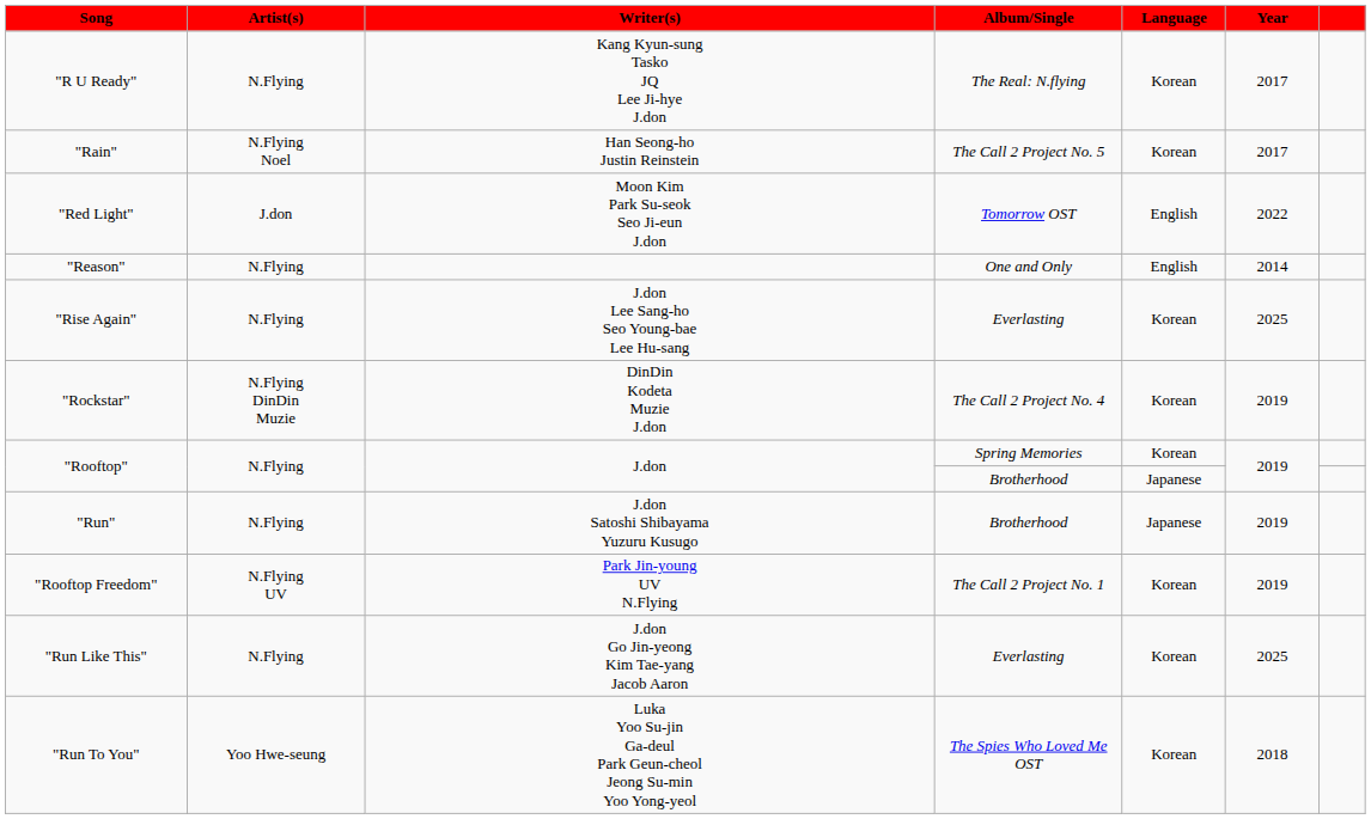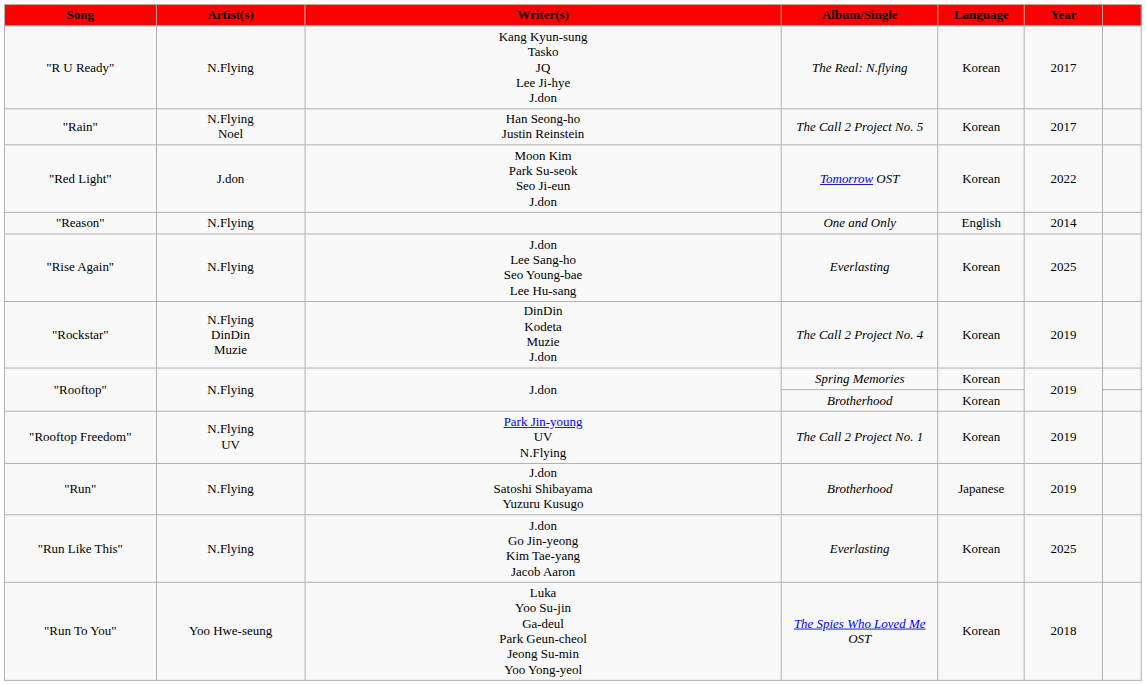 <table class="wikitable" style="margin:0.5em auto; clear:both; font-size:.9em; text-align:center; width:100%">
 <tr>
 <th style="width:200px; background:#FF0000;">Song</th>
 <th style="width:200px; background:#FF0000;">Artist(s)</th>
 <th style="width:700px; background:#FF0000;">Writer(s)</th>
 <th style="width:200px; background:#FF0000;">Album/Single</th>
 <th style="width:100px; background:#FF0000;">Language</th>
 <th style="width:100px; background:#FF0000;">Year</th>
 <th style="width:50px;  background:#FF0000;"></th>
 </tr>
 <tr>
 <td>"R U Ready"</td>
 <td>N.Flying</td>
 <td>Kang Kyun-sung <br> Tasko <br> JQ <br> Lee Ji-hye <br> J.don</td>
 <td><em>The Real: N.flying</em></td>
 <td>Korean</td>
 <td>2017</td>
 <td></td>
 </tr>
 <tr>
 <td>"Rain"</td>
 <td>N.Flying <br> Noel</td>
 <td>Han Seong-ho <br> Justin Reinstein</td>
 <td><em>The Call 2 Project No. 5</em></td>
 <td>Korean</td>
 <td>2017</td>
 <td></td>
 </tr>
 <tr>
 <td>"Red Light"</td>
 <td>J.don</td>
 <td>Moon Kim <br> Park Su-seok <br> Seo Ji-eun <br> J.don</td>
 <td><em><a href='#'>Tomorrow</a> OST</em></td>
-<td>English</td>
+<td>Korean</td>
 <td>2022</td>
 <td></td>
 </tr>
 <tr>
 <td>"Reason"</td>
 <td>N.Flying</td>
 <td></td>
 <td><em>One and Only</em></td>
 <td>English</td>
 <td>2014</td>
 <td></td>
 </tr>
 <tr>
 <td>"Rise Again" </td>
 <td>N.Flying</td>
 <td>J.don <br> Lee Sang-ho <br> Seo Young-bae <br> Lee Hu-sang</td>
 <td><em>Everlasting</em></td>
 <td>Korean</td>
 <td>2025</td>
 <td></td>
 </tr>
 <tr>
 <td>"Rockstar"</td>
 <td>N.Flying <br> DinDin <br> Muzie</td>
 <td>DinDin <br> Kodeta <br> Muzie <br> J.don</td>
 <td><em>The Call 2 Project No. 4</em></td>
 <td>Korean</td>
 <td>2019</td>
 <td></td>
 </tr>
 <tr>
 <td rowspan=2>"Rooftop" </td>
 <td rowspan=2>N.Flying</td>
 <td rowspan=2>J.don</td>
 <td><em>Spring Memories</em></td>
 <td>Korean</td>
 <td rowspan=2>2019</td>
 <td></td>
 </tr>
 <tr>
 <td><em>Brotherhood</em></td>
-<td>Japanese</td>
+<td>Korean</td>
+<td></td>
+</tr>
+<tr>
+<td>"Rooftop Freedom" </td>
+<td>N.Flying <br> UV</td>
+<td><a href='#'>Park Jin-young</a> <br> UV <br> N.Flying</td>
+<td><em>The Call 2 Project No. 1</em></td>
+<td>Korean</td>
+<td>2019</td>
 <td></td>
 </tr>
 <tr>
 <td>"Run"</td>
 <td>N.Flying</td>
 <td>J.don <br> Satoshi Shibayama <br> Yuzuru Kusugo</td>
 <td><em>Brotherhood</em></td>
 <td>Japanese</td>
-<td>2019</td>
-<td></td>
-</tr>
-<tr>
-<td>"Rooftop Freedom" </td>
-<td>N.Flying <br> UV</td>
-<td><a href='#'>Park Jin-young</a> <br> UV <br> N.Flying</td>
-<td><em>The Call 2 Project No. 1</em></td>
-<td>Korean</td>
 <td>2019</td>
 <td></td>
 </tr>
 <tr>
 <td>"Run Like This"</td>
 <td>N.Flying</td>
 <td>J.don <br> Go Jin-yeong <br> Kim Tae-yang <br> Jacob Aaron</td>
 <td><em>Everlasting</em></td>
 <td>Korean</td>
 <td>2025</td>
 <td></td>
 </tr>
 <tr>
 <td>"Run To You"</td>
 <td>Yoo Hwe-seung</td>
 <td>Luka <br> Yoo Su-jin <br> Ga-deul <br> Park Geun-cheol <br> Jeong Su-min <br> Yoo Yong-yeol</td>
 <td><em><a href='#'>The Spies Who Loved Me</a> OST</em></td>
 <td>Korean</td>
 <td>2018</td>
 <td></td>
 </tr>
 </table>
